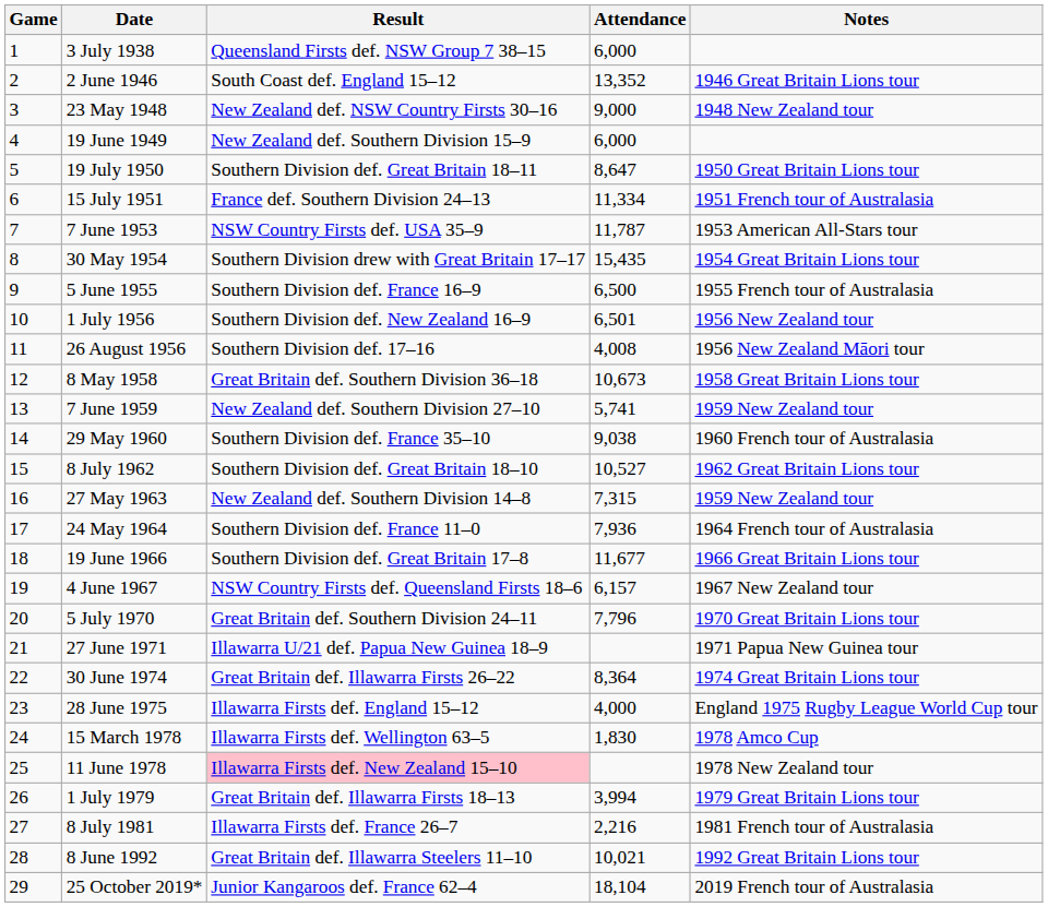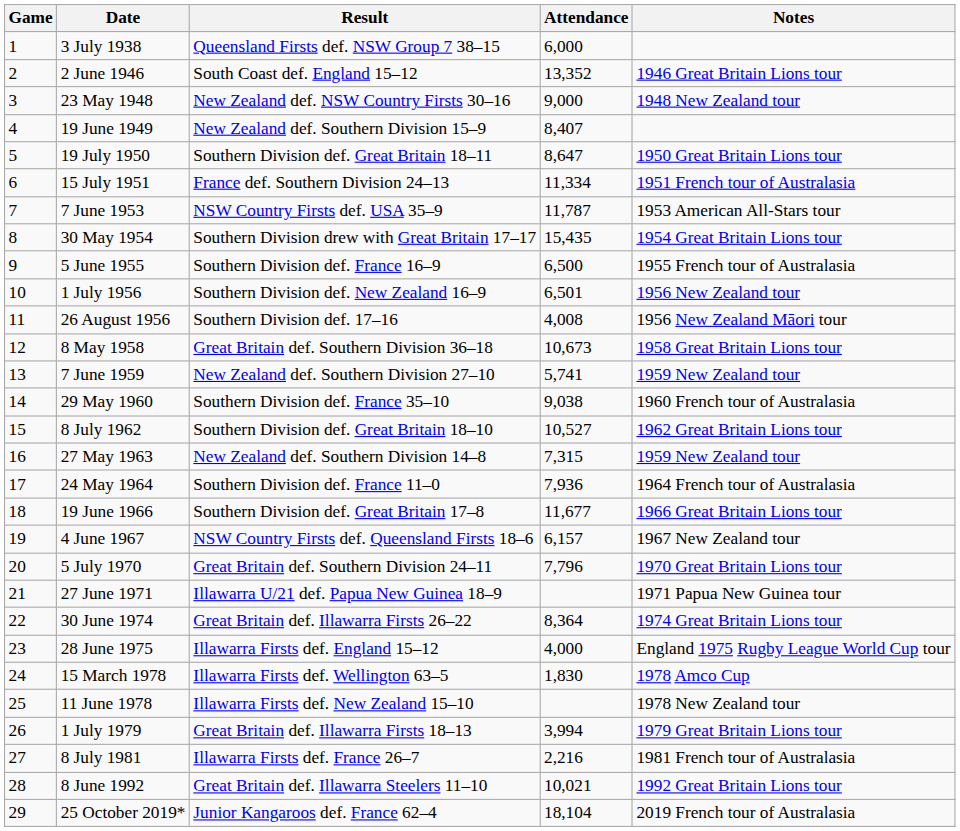 <table class="wikitable">
 <tr>
 <th>Game</th>
 <th>Date</th>
 <th>Result</th>
 <th>Attendance</th>
 <th>Notes</th>
 </tr>
 <tr>
 <td>1</td>
 <td>3 July 1938</td>
 <td> <a href='#'>Queensland Firsts</a> def.  <a href='#'>NSW Group 7</a> 38–15</td>
 <td>6,000</td>
 <td></td>
 </tr>
 <tr>
 <td>2</td>
 <td>2 June 1946</td>
 <td> South Coast def.  <a href='#'>England</a> 15–12</td>
 <td>13,352</td>
 <td><a href='#'>1946 Great Britain Lions tour</a></td>
 </tr>
 <tr>
 <td>3</td>
 <td>23 May 1948</td>
 <td> <a href='#'>New Zealand</a> def.  <a href='#'>NSW Country Firsts</a> 30–16</td>
 <td>9,000</td>
 <td><a href='#'>1948 New Zealand tour</a></td>
 </tr>
 <tr>
 <td>4</td>
 <td>19 June 1949</td>
 <td> <a href='#'>New Zealand</a> def.  Southern Division 15–9</td>
-<td>6,000</td>
+<td>8,407</td>
 <td></td>
 </tr>
 <tr>
 <td>5</td>
 <td>19 July 1950</td>
 <td> Southern Division def.  <a href='#'>Great Britain</a> 18–11</td>
 <td>8,647</td>
 <td><a href='#'>1950 Great Britain Lions tour</a></td>
 </tr>
 <tr>
 <td>6</td>
 <td>15 July 1951</td>
 <td> <a href='#'>France</a> def.  Southern Division 24–13</td>
 <td>11,334</td>
 <td><a href='#'>1951 French tour of Australasia</a></td>
 </tr>
 <tr>
 <td>7</td>
 <td>7 June 1953</td>
 <td> <a href='#'>NSW Country Firsts</a> def.  <a href='#'>USA</a> 35–9</td>
 <td>11,787</td>
 <td>1953 American All-Stars tour</td>
 </tr>
 <tr>
 <td>8</td>
 <td>30 May 1954</td>
 <td> Southern Division drew with  <a href='#'>Great Britain</a> 17–17</td>
 <td>15,435</td>
 <td><a href='#'>1954 Great Britain Lions tour</a></td>
 </tr>
 <tr>
 <td>9</td>
 <td>5 June 1955</td>
 <td> Southern Division def.  <a href='#'>France</a> 16–9</td>
 <td>6,500</td>
 <td>1955 French tour of Australasia</td>
 </tr>
 <tr>
 <td>10</td>
 <td>1 July 1956</td>
 <td> Southern Division def.  <a href='#'>New Zealand</a> 16–9</td>
 <td>6,501</td>
 <td><a href='#'>1956 New Zealand tour</a></td>
 </tr>
 <tr>
 <td>11</td>
 <td>26 August 1956</td>
 <td> Southern Division def.  17–16</td>
 <td>4,008</td>
 <td>1956 <a href='#'>New Zealand Māori</a> tour</td>
 </tr>
 <tr>
 <td>12</td>
 <td>8 May 1958</td>
 <td> <a href='#'>Great Britain</a> def.  Southern Division 36–18</td>
 <td>10,673</td>
 <td><a href='#'>1958 Great Britain Lions tour</a></td>
 </tr>
 <tr>
 <td>13</td>
 <td>7 June 1959</td>
 <td> <a href='#'>New Zealand</a> def.  Southern Division 27–10</td>
 <td>5,741</td>
 <td><a href='#'>1959 New Zealand tour</a></td>
 </tr>
 <tr>
 <td>14</td>
 <td>29 May 1960</td>
 <td> Southern Division def.  <a href='#'>France</a> 35–10</td>
 <td>9,038</td>
 <td>1960 French tour of Australasia</td>
 </tr>
 <tr>
 <td>15</td>
 <td>8 July 1962</td>
 <td> Southern Division def.  <a href='#'>Great Britain</a> 18–10</td>
 <td>10,527</td>
 <td><a href='#'>1962 Great Britain Lions tour</a></td>
 </tr>
 <tr>
 <td>16</td>
 <td>27 May 1963</td>
 <td> <a href='#'>New Zealand</a> def.  Southern Division 14–8</td>
 <td>7,315</td>
 <td><a href='#'>1959 New Zealand tour</a></td>
 </tr>
 <tr>
 <td>17</td>
 <td>24 May 1964</td>
 <td> Southern Division def.  <a href='#'>France</a> 11–0</td>
 <td>7,936</td>
 <td>1964 French tour of Australasia</td>
 </tr>
 <tr>
 <td>18</td>
 <td>19 June 1966</td>
 <td> Southern Division def.  <a href='#'>Great Britain</a> 17–8</td>
 <td>11,677</td>
 <td><a href='#'>1966 Great Britain Lions tour</a></td>
 </tr>
 <tr>
 <td>19</td>
 <td>4 June 1967</td>
 <td> <a href='#'>NSW Country Firsts</a> def.  <a href='#'>Queensland Firsts</a> 18–6</td>
 <td>6,157</td>
 <td>1967 New Zealand tour</td>
 </tr>
 <tr>
 <td>20</td>
 <td>5 July 1970</td>
 <td> <a href='#'>Great Britain</a> def.  Southern Division 24–11</td>
 <td>7,796</td>
 <td><a href='#'>1970 Great Britain Lions tour</a></td>
 </tr>
 <tr>
 <td>21</td>
 <td>27 June 1971</td>
 <td> <a href='#'>Illawarra U/21</a> def.  <a href='#'>Papua New Guinea</a> 18–9</td>
 <td></td>
 <td>1971 Papua New Guinea tour</td>
 </tr>
 <tr>
 <td>22</td>
 <td>30 June 1974</td>
 <td> <a href='#'>Great Britain</a> def.  <a href='#'>Illawarra Firsts</a> 26–22</td>
 <td>8,364</td>
 <td><a href='#'>1974 Great Britain Lions tour</a></td>
 </tr>
 <tr>
 <td>23</td>
 <td>28 June 1975</td>
 <td> <a href='#'>Illawarra Firsts</a> def.  <a href='#'>England</a> 15–12</td>
 <td>4,000</td>
 <td>England <a href='#'>1975</a> <a href='#'>Rugby League World Cup</a> tour</td>
 </tr>
 <tr>
 <td>24</td>
 <td>15 March 1978</td>
 <td> <a href='#'>Illawarra Firsts</a> def.  <a href='#'>Wellington</a> 63–5</td>
 <td>1,830</td>
 <td><a href='#'>1978</a> <a href='#'>Amco Cup</a></td>
 </tr>
 <tr>
 <td>25</td>
 <td>11 June 1978</td>
-<td style="background: pink;"> <a href='#'>Illawarra Firsts</a> def.  <a href='#'>New Zealand</a> 15–10</td>
+<td> <a href='#'>Illawarra Firsts</a> def.  <a href='#'>New Zealand</a> 15–10</td>
 <td></td>
 <td>1978 New Zealand tour</td>
 </tr>
 <tr>
 <td>26</td>
 <td>1 July 1979</td>
 <td> <a href='#'>Great Britain</a> def.  <a href='#'>Illawarra Firsts</a> 18–13</td>
 <td>3,994</td>
 <td><a href='#'>1979 Great Britain Lions tour</a></td>
 </tr>
 <tr>
 <td>27</td>
 <td>8 July 1981</td>
 <td> <a href='#'>Illawarra Firsts</a> def.  <a href='#'>France</a> 26–7</td>
 <td>2,216</td>
 <td>1981 French tour of Australasia</td>
 </tr>
 <tr>
 <td>28</td>
 <td>8 June 1992</td>
 <td> <a href='#'>Great Britain</a> def.  <a href='#'>Illawarra Steelers</a> 11–10</td>
 <td>10,021</td>
 <td><a href='#'>1992 Great Britain Lions tour</a></td>
 </tr>
 <tr>
 <td>29</td>
 <td>25 October 2019*</td>
 <td> <a href='#'>Junior Kangaroos</a> def.  <a href='#'>France</a> 62–4</td>
 <td>18,104</td>
 <td>2019 French tour of Australasia</td>
 </tr>
 </table>
